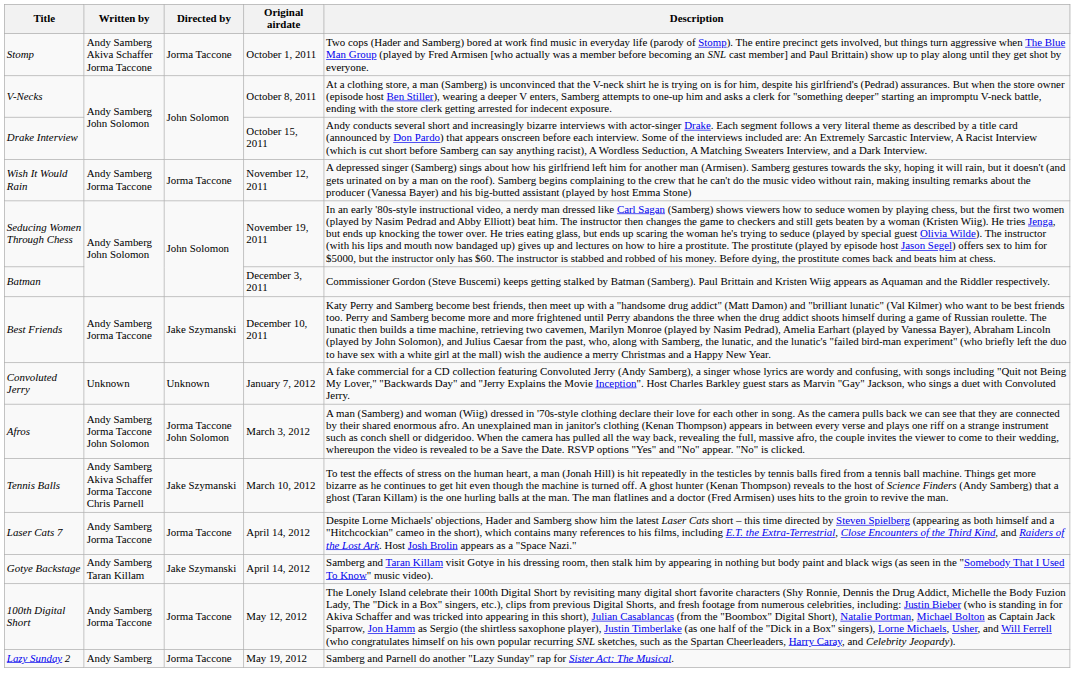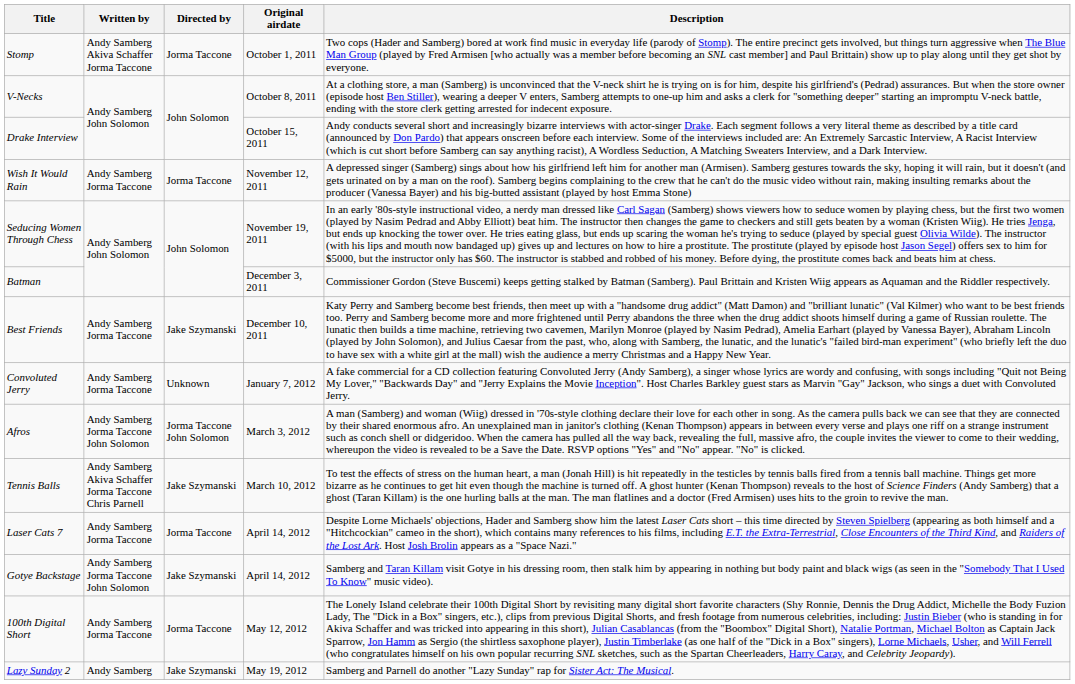 <table class="wikitable">
 <tr style="background:lightgrey;">
 <th style="width:110px;">Title</th>
 <th style="width:110px;">Written by</th>
 <th style="width:110px;">Directed by</th>
 <th style="width:110px;">Original airdate</th>
 <th>Description</th>
 </tr>
 <tr>
 <td><em>Stomp</em></td>
 <td>Andy Samberg<br>Akiva Schaffer<br>Jorma Taccone</td>
 <td>Jorma Taccone</td>
 <td>October 1, 2011</td>
 <td>Two cops (Hader and Samberg) bored at work find music in everyday life (parody of <a href='#'>Stomp</a>). The entire precinct gets involved, but things turn aggressive when <a href='#'>The Blue Man Group</a> (played by Fred Armisen [who actually was a member before becoming an <em>SNL</em> cast member] and Paul Brittain) show up to play along until they get shot by everyone.</td>
 </tr>
 <tr>
 <td><em>V-Necks</em></td>
 <td rowspan="2">Andy Samberg<br>John Solomon</td>
 <td rowspan="2">John Solomon</td>
 <td>October 8, 2011</td>
 <td>At a clothing store, a man (Samberg) is unconvinced that the V-neck shirt he is trying on is for him, despite his girlfriend's (Pedrad) assurances. But when the store owner (episode host <a href='#'>Ben Stiller</a>), wearing a deeper V enters, Samberg attempts to one-up him and asks a clerk for "something deeper" starting an impromptu V-neck battle, ending with the store clerk getting arrested for indecent exposure.</td>
 </tr>
 <tr>
 <td><em>Drake Interview</em></td>
 <td>October 15, 2011</td>
 <td>Andy conducts several short and increasingly bizarre interviews with actor-singer <a href='#'>Drake</a>.  Each segment follows a very literal theme as described by a title card (announced by <a href='#'>Don Pardo</a>) that appears onscreen before each interview. Some of the interviews included are: An Extremely Sarcastic Interview, A Racist Interview (which is cut short before Samberg can say anything racist), A Wordless Seduction, A Matching Sweaters Interview, and a Dark Interview.</td>
 </tr>
 <tr>
 <td><em>Wish It Would Rain</em></td>
 <td>Andy Samberg<br>Jorma Taccone</td>
 <td>Jorma Taccone</td>
 <td>November 12, 2011</td>
 <td>A depressed singer (Samberg) sings about how his girlfriend left him for another man (Armisen). Samberg gestures towards the sky, hoping it will rain, but it doesn't (and gets urinated on by a man on the roof). Samberg begins complaining to the crew that he can't do the music video without rain, making insulting remarks about the producer (Vanessa Bayer) and his big-butted assistant (played by host Emma Stone)</td>
 </tr>
 <tr>
 <td><em>Seducing Women Through Chess</em></td>
 <td rowspan="2">Andy Samberg<br>John Solomon</td>
 <td rowspan="2">John Solomon</td>
 <td>November 19, 2011</td>
 <td>In an early '80s-style instructional video, a nerdy man dressed like <a href='#'>Carl Sagan</a> (Samberg) shows viewers how to seduce women by playing chess, but the first two women (played by Nasim Pedrad and Abby Elliott) beat him. The instructor then changes the game to checkers and still gets beaten by a woman (Kristen Wiig). He tries <a href='#'>Jenga</a>, but ends up knocking the tower over. He tries eating glass, but ends up scaring the woman he's trying to seduce (played by special guest <a href='#'>Olivia Wilde</a>). The instructor (with his lips and mouth now bandaged up) gives up and lectures on how to hire a prostitute. The prostitute (played by episode host <a href='#'>Jason Segel</a>) offers sex to him for $5000, but the instructor only has $60. The instructor is stabbed and robbed of his money. Before dying, the prostitute comes back and beats him at chess.</td>
 </tr>
 <tr>
 <td><em>Batman</em></td>
 <td>December 3, 2011</td>
 <td>Commissioner Gordon (Steve Buscemi) keeps getting stalked by Batman (Samberg). Paul Brittain and Kristen Wiig appears as Aquaman and the Riddler respectively.</td>
 </tr>
 <tr>
 <td><em>Best Friends</em></td>
 <td>Andy Samberg<br>Jorma Taccone</td>
 <td>Jake Szymanski</td>
 <td>December 10, 2011</td>
 <td>Katy Perry and Samberg become best friends, then meet up with a "handsome drug addict" (Matt Damon) and "brilliant lunatic" (Val Kilmer) who want to be best friends too.  Perry and Samberg become more and more frightened until Perry abandons the three when the drug addict shoots himself during a game of Russian roulette.  The lunatic then builds a time machine, retrieving two cavemen, Marilyn Monroe (played by Nasim Pedrad), Amelia Earhart (played by Vanessa Bayer), Abraham Lincoln (played by John Solomon), and Julius Caesar from the past, who, along with Samberg, the lunatic, and the lunatic's "failed bird-man experiment" (who briefly left the duo to have sex with a white girl at the mall) wish the audience a merry Christmas and a Happy New Year.</td>
 </tr>
 <tr>
 <td><em>Convoluted Jerry</em></td>
-<td>Unknown</td>
+<td>Andy Samberg<br>Jorma Taccone</td>
 <td>Unknown</td>
 <td>January 7, 2012</td>
 <td>A fake commercial for a CD collection featuring Convoluted Jerry (Andy Samberg), a singer whose lyrics are wordy and confusing, with songs including "Quit not Being My Lover," "Backwards Day" and "Jerry Explains the Movie <a href='#'>Inception</a>". Host Charles Barkley guest stars as Marvin "Gay" Jackson, who sings a duet with Convoluted Jerry.</td>
 </tr>
 <tr>
 <td><em>Afros</em></td>
 <td>Andy Samberg<br>Jorma Taccone<br>John Solomon</td>
 <td>Jorma Taccone<br>John Solomon</td>
 <td>March 3, 2012</td>
 <td>A man (Samberg) and woman (Wiig) dressed in '70s-style clothing declare their love for each other in song. As the camera pulls back we can see that they are connected by their shared enormous afro. An unexplained man in janitor's clothing (Kenan Thompson) appears in between every verse and plays one riff on a strange instrument such as conch shell or didgeridoo. When the camera has pulled all the way back, revealing the full, massive afro, the couple invites the viewer to come to their wedding, whereupon the video is revealed to be a Save the Date. RSVP options "Yes" and "No" appear. "No" is clicked.</td>
 </tr>
 <tr>
 <td><em>Tennis Balls</em></td>
 <td>Andy Samberg<br>Akiva Schaffer<br>Jorma Taccone<br>Chris Parnell</td>
 <td>Jake Szymanski</td>
 <td>March 10, 2012</td>
 <td>To test the effects of stress on the human heart, a man (Jonah Hill) is hit repeatedly in the testicles by tennis balls fired from a tennis ball machine. Things get more bizarre as he continues to get hit even though the machine is turned off. A ghost hunter (Kenan Thompson) reveals to the host of <em>Science Finders</em> (Andy Samberg) that a ghost (Taran Killam) is the one hurling balls at the man. The man flatlines and a doctor (Fred Armisen) uses hits to the groin to revive the man.</td>
 </tr>
 <tr>
 <td><em>Laser Cats 7</em></td>
 <td>Andy Samberg<br>Jorma Taccone</td>
 <td>Jorma Taccone</td>
 <td>April 14, 2012</td>
 <td>Despite Lorne Michaels' objections, Hader and Samberg show him the latest <em>Laser Cats</em> short – this time directed by <a href='#'>Steven Spielberg</a> (appearing as both himself and a "Hitchcockian" cameo in the short), which contains many references to his films, including <em><a href='#'>E.T. the Extra-Terrestrial</a></em>, <em><a href='#'>Close Encounters of the Third Kind</a></em>, and <em><a href='#'>Raiders of the Lost Ark</a></em>. Host <a href='#'>Josh Brolin</a> appears as a "Space Nazi."</td>
 </tr>
 <tr>
 <td><em>Gotye Backstage</em></td>
-<td>Andy Samberg<br>Taran Killam</td>
+<td>Andy Samberg<br>Jorma Taccone<br>John Solomon</td>
 <td>Jake Szymanski</td>
 <td>April 14, 2012</td>
 <td>Samberg and <a href='#'>Taran Killam</a> visit Gotye in his dressing room, then stalk him by appearing in nothing but body paint and black wigs (as seen in the "<a href='#'>Somebody That I Used To Know</a>" music video).</td>
 </tr>
 <tr>
 <td><em>100th Digital Short</em></td>
 <td>Andy Samberg<br>Jorma Taccone</td>
 <td>Jorma Taccone</td>
 <td>May 12, 2012</td>
 <td>The Lonely Island celebrate their 100th Digital Short by revisiting many digital short favorite characters (Shy Ronnie, Dennis the Drug Addict, Michelle the Body Fuzion Lady, The "Dick in a Box" singers, etc.), clips from previous Digital Shorts, and fresh footage from numerous celebrities, including: <a href='#'>Justin Bieber</a> (who is standing in for Akiva Schaffer and was tricked into appearing in this short), <a href='#'>Julian Casablancas</a> (from the "Boombox" Digital Short), <a href='#'>Natalie Portman</a>, <a href='#'>Michael Bolton</a> as Captain Jack Sparrow, <a href='#'>Jon Hamm</a> as Sergio (the shirtless saxophone player), <a href='#'>Justin Timberlake</a> (as one half of the "Dick in a Box" singers), <a href='#'>Lorne Michaels</a>, <a href='#'>Usher</a>, and <a href='#'>Will Ferrell</a> (who congratulates himself on his own popular recurring <em>SNL</em> sketches, such as the Spartan Cheerleaders, <a href='#'>Harry Caray</a>, and <em>Celebrity Jeopardy</em>).</td>
 </tr>
 <tr>
 <td><em><a href='#'>Lazy Sunday</a> 2</em></td>
 <td>Andy Samberg</td>
-<td>Jorma Taccone</td>
+<td>Jake Szymanski</td>
 <td>May 19, 2012</td>
 <td>Samberg and Parnell do another "Lazy Sunday" rap for <em><a href='#'>Sister Act: The Musical</a></em>.</td>
 </tr>
 </table>
